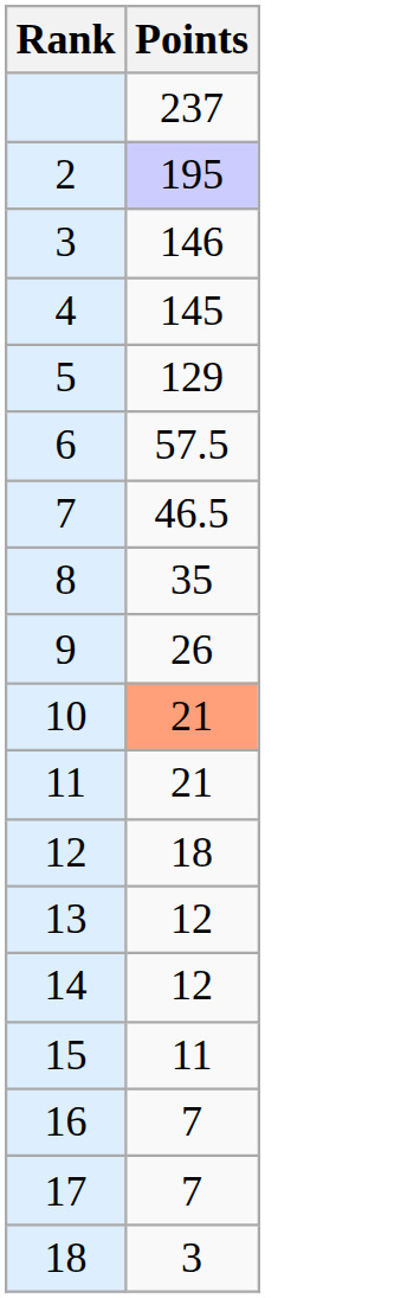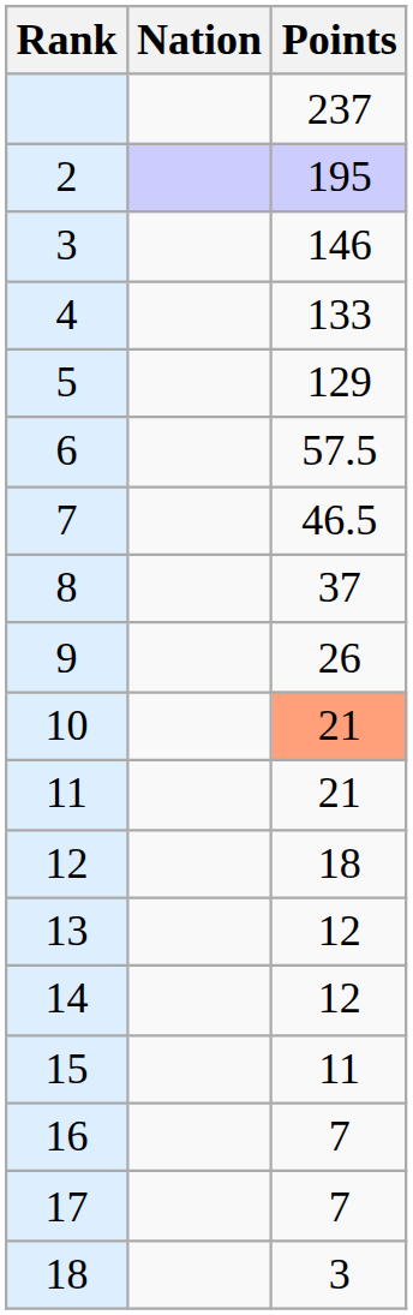 <table class="wikitable sortable" style="text-align:center">
 <tr>
 <th>Rank</th>
+<th>Nation</th>
 <th>Points</th>
 </tr>
 <tr>
 <td bgcolor = DDEEFF></td>
+<td align=left></td>
 <td>237</td>
 </tr>
 <tr style="background-color:#ccccff">
 <td bgcolor = DDEEFF>2</td>
+<td align=left></td>
 <td>195</td>
 </tr>
 <tr>
 <td bgcolor = DDEEFF>3</td>
+<td align=left></td>
 <td>146</td>
 </tr>
 <tr>
 <td bgcolor = DDEEFF>4</td>
-<td>145</td>
+<td align=left></td>
+<td>133</td>
 </tr>
 <tr>
 <td bgcolor = DDEEFF>5</td>
+<td align=left></td>
 <td>129</td>
 </tr>
 <tr>
 <td bgcolor = DDEEFF>6</td>
+<td align=left></td>
 <td>57.5</td>
 </tr>
 <tr>
 <td bgcolor = DDEEFF>7</td>
+<td align=left></td>
 <td>46.5</td>
 </tr>
 <tr>
 <td bgcolor = DDEEFF>8</td>
-<td>35</td>
+<td align=left></td>
+<td>37</td>
 </tr>
 <tr>
 <td bgcolor = DDEEFF>9</td>
+<td align=left></td>
 <td>26</td>
 </tr>
 <tr>
 <td bgcolor = DDEEFF>10</td>
+<td align=left></td>
 <td style="background: lightsalmon;">21</td>
 </tr>
 <tr>
 <td bgcolor = DDEEFF>11</td>
+<td align=left></td>
 <td>21</td>
 </tr>
 <tr>
 <td bgcolor = DDEEFF>12</td>
+<td align=left></td>
 <td>18</td>
 </tr>
 <tr>
 <td bgcolor = DDEEFF>13</td>
+<td align=left></td>
 <td>12</td>
 </tr>
 <tr>
 <td bgcolor = DDEEFF>14</td>
+<td align=left></td>
 <td>12</td>
 </tr>
 <tr>
 <td bgcolor = DDEEFF>15</td>
+<td align=left></td>
 <td>11</td>
 </tr>
 <tr>
 <td bgcolor = DDEEFF>16</td>
+<td align=left></td>
 <td>7</td>
 </tr>
 <tr>
 <td bgcolor = DDEEFF>17</td>
+<td align=left></td>
 <td>7</td>
 </tr>
 <tr>
 <td bgcolor = DDEEFF>18</td>
+<td align=left></td>
 <td>3</td>
 </tr>
 </table>
